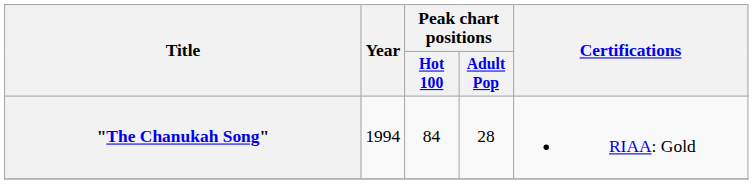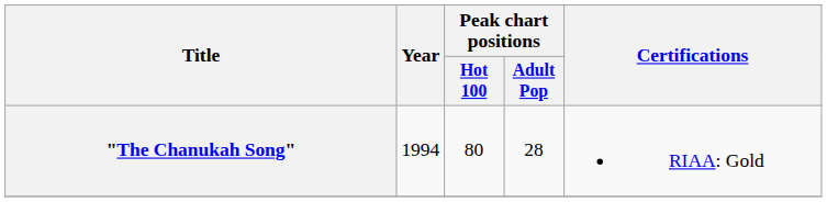 <table class="wikitable plainrowheaders" style="text-align:center;">
 <tr>
 <th scope="col" rowspan="2" style="width:20em;">Title</th>
 <th scope="col" rowspan="2" style="width:2em;">Year</th>
 <th scope="col" colspan="2">Peak chart positions</th>
 <th scope="col" rowspan="2" style="width:13em;"><a href='#'>Certifications</a></th>
 </tr>
 <tr>
 <th style="width:3em; font-size:90%"><a href='#'>Hot 100</a><br></th>
 <th style="width:3em; font-size:90%"><a href='#'>Adult Pop</a><br></th>
 </tr>
 <tr>
 <th scope="row">"<a href='#'>The Chanukah Song</a>"</th>
 <td>1994</td>
-<td>84</td>
+<td>80</td>
 <td>28</td>
 <td><br><ul><li><a href='#'>RIAA</a>: Gold</li></ul></td>
 </tr>
 <tr>
 </tr>
 </table>
